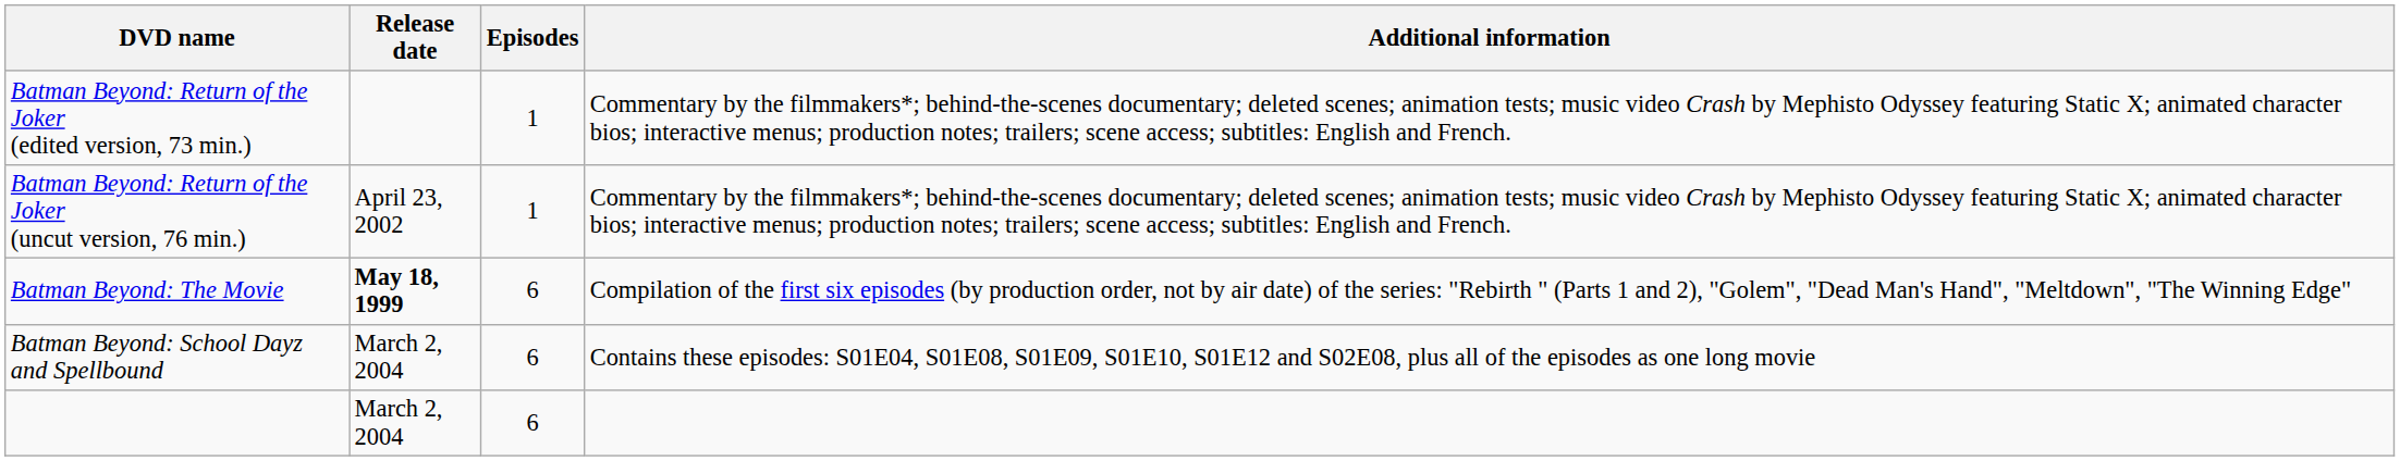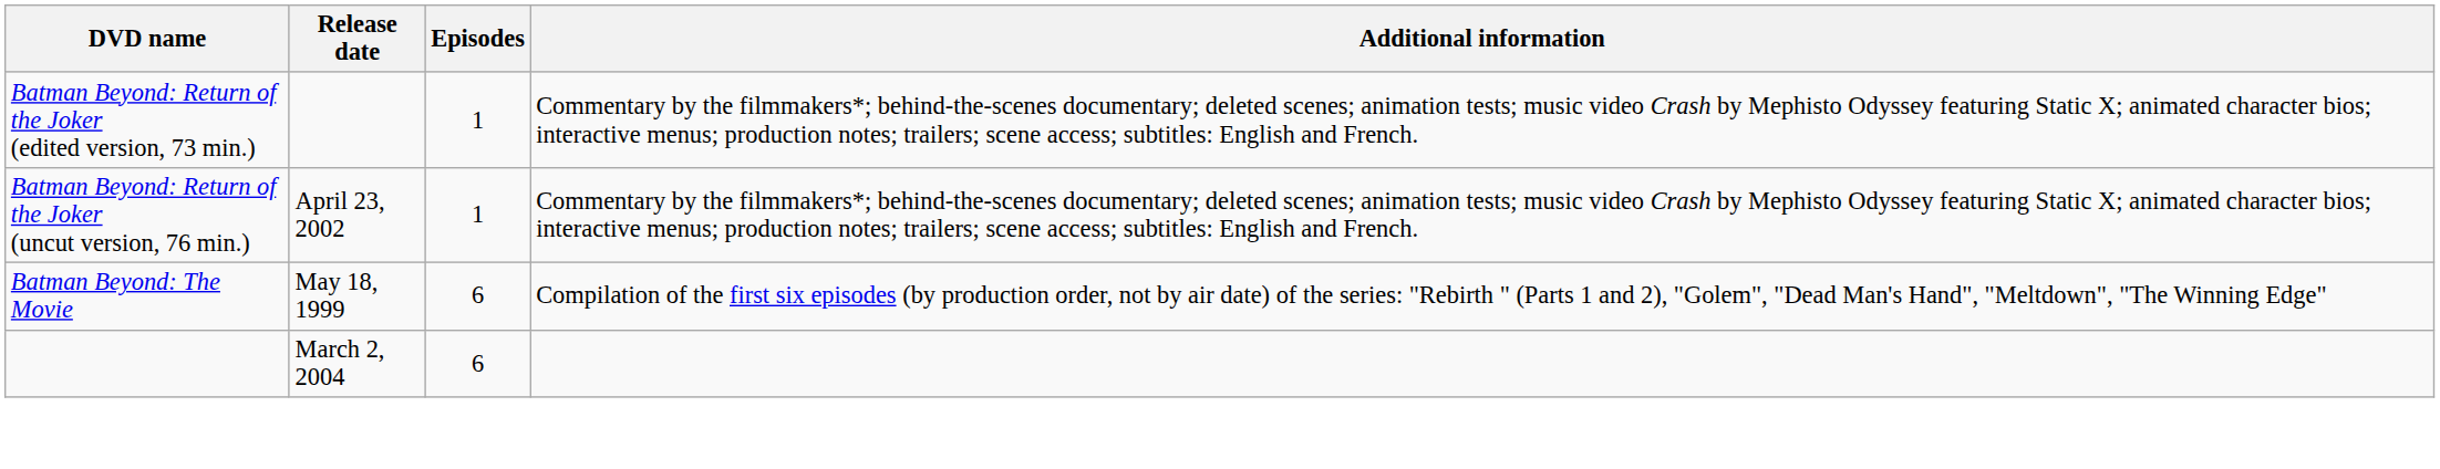 <table class="wikitable">
 <tr>
 <th>DVD name</th>
 <th>Release date</th>
 <th>Episodes</th>
 <th>Additional information</th>
 </tr>
 <tr>
 <td><em><a href='#'>Batman Beyond: Return of the Joker</a></em><br>(edited version, 73 min.)</td>
 <td></td>
 <td style="text-align:center;">1</td>
 <td>Commentary by the filmmakers*; behind-the-scenes documentary; deleted scenes; animation tests; music video <em>Crash</em> by Mephisto Odyssey featuring Static X; animated character bios; interactive menus; production notes; trailers; scene access; subtitles: English and French.</td>
 </tr>
 <tr>
 <td><em><a href='#'>Batman Beyond: Return of the Joker</a></em><br>(uncut version, 76 min.)</td>
 <td>April 23, 2002</td>
 <td style="text-align:center;">1</td>
 <td>Commentary by the filmmakers*; behind-the-scenes documentary; deleted scenes; animation tests; music video <em>Crash</em> by Mephisto Odyssey featuring Static X; animated character bios; interactive menus; production notes; trailers; scene access; subtitles: English and French.</td>
 </tr>
 <tr>
 <td><em><a href='#'>Batman Beyond: The Movie</a></em></td>
-<td><strong>May 18, 1999</strong></td>
+<td>May 18, 1999</td>
 <td style="text-align:center;">6</td>
 <td>Compilation of the <a href='#'>first six episodes</a> (by production order, not by air date) of the series: "Rebirth " (Parts 1 and 2), "Golem", "Dead Man's Hand", "Meltdown", "The Winning Edge"</td>
-</tr>
-<tr>
-<td><em>Batman Beyond: School Dayz and Spellbound</em></td>
-<td>March 2, 2004</td>
-<td style="text-align:center;">6</td>
-<td>Contains these episodes: S01E04, S01E08, S01E09, S01E10, S01E12 and S02E08, plus all of the episodes as one long movie</td>
 </tr>
 <tr>
 <td></td>
 <td>March 2, 2004</td>
 <td style="text-align:center;">6</td>
 <td></td>
 </tr>
 </table>
